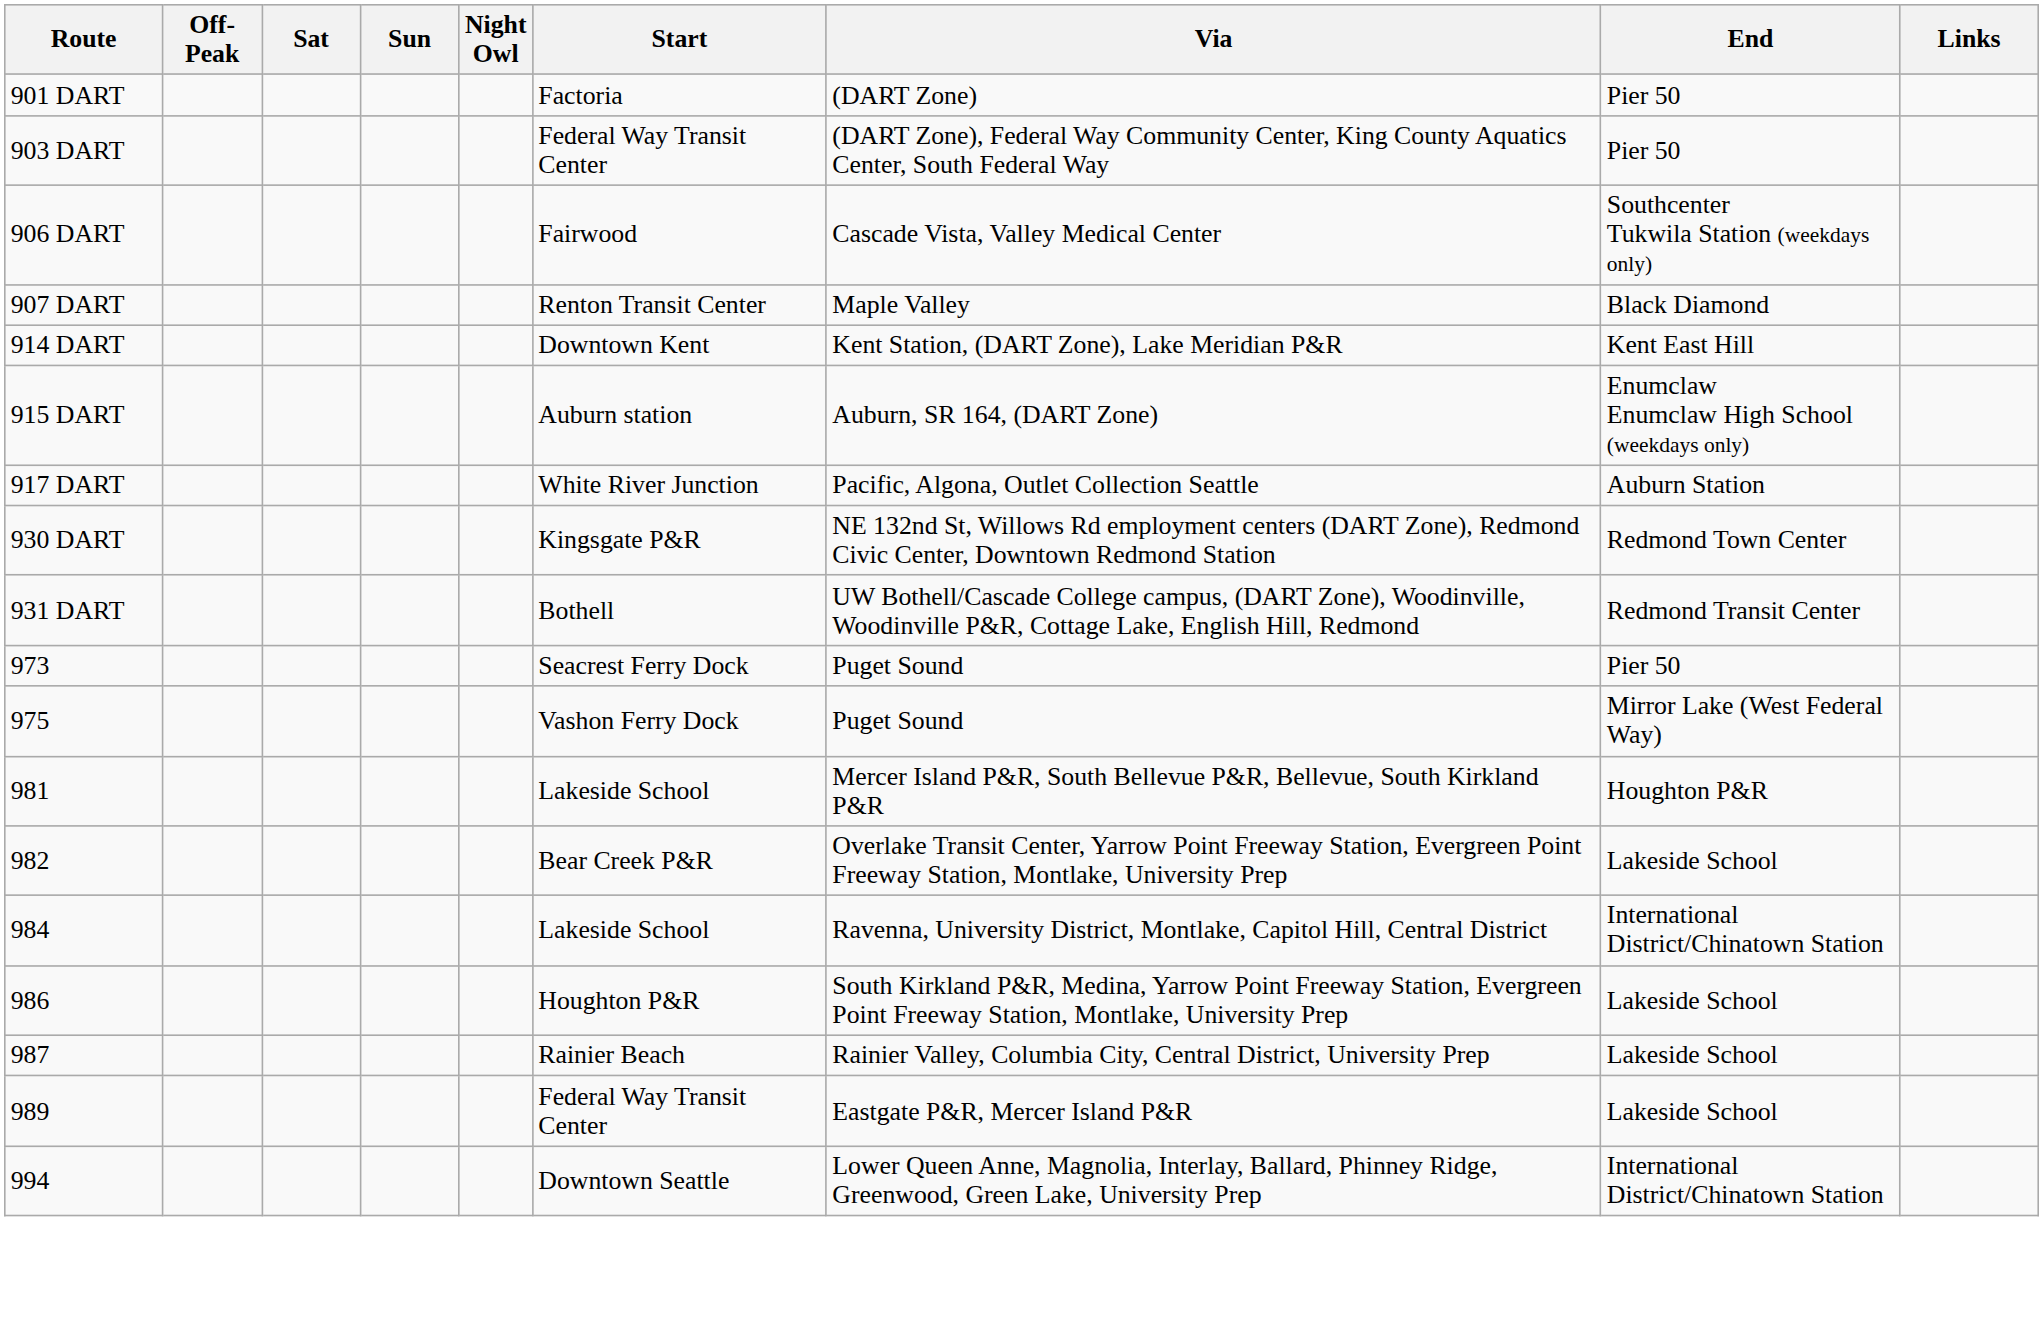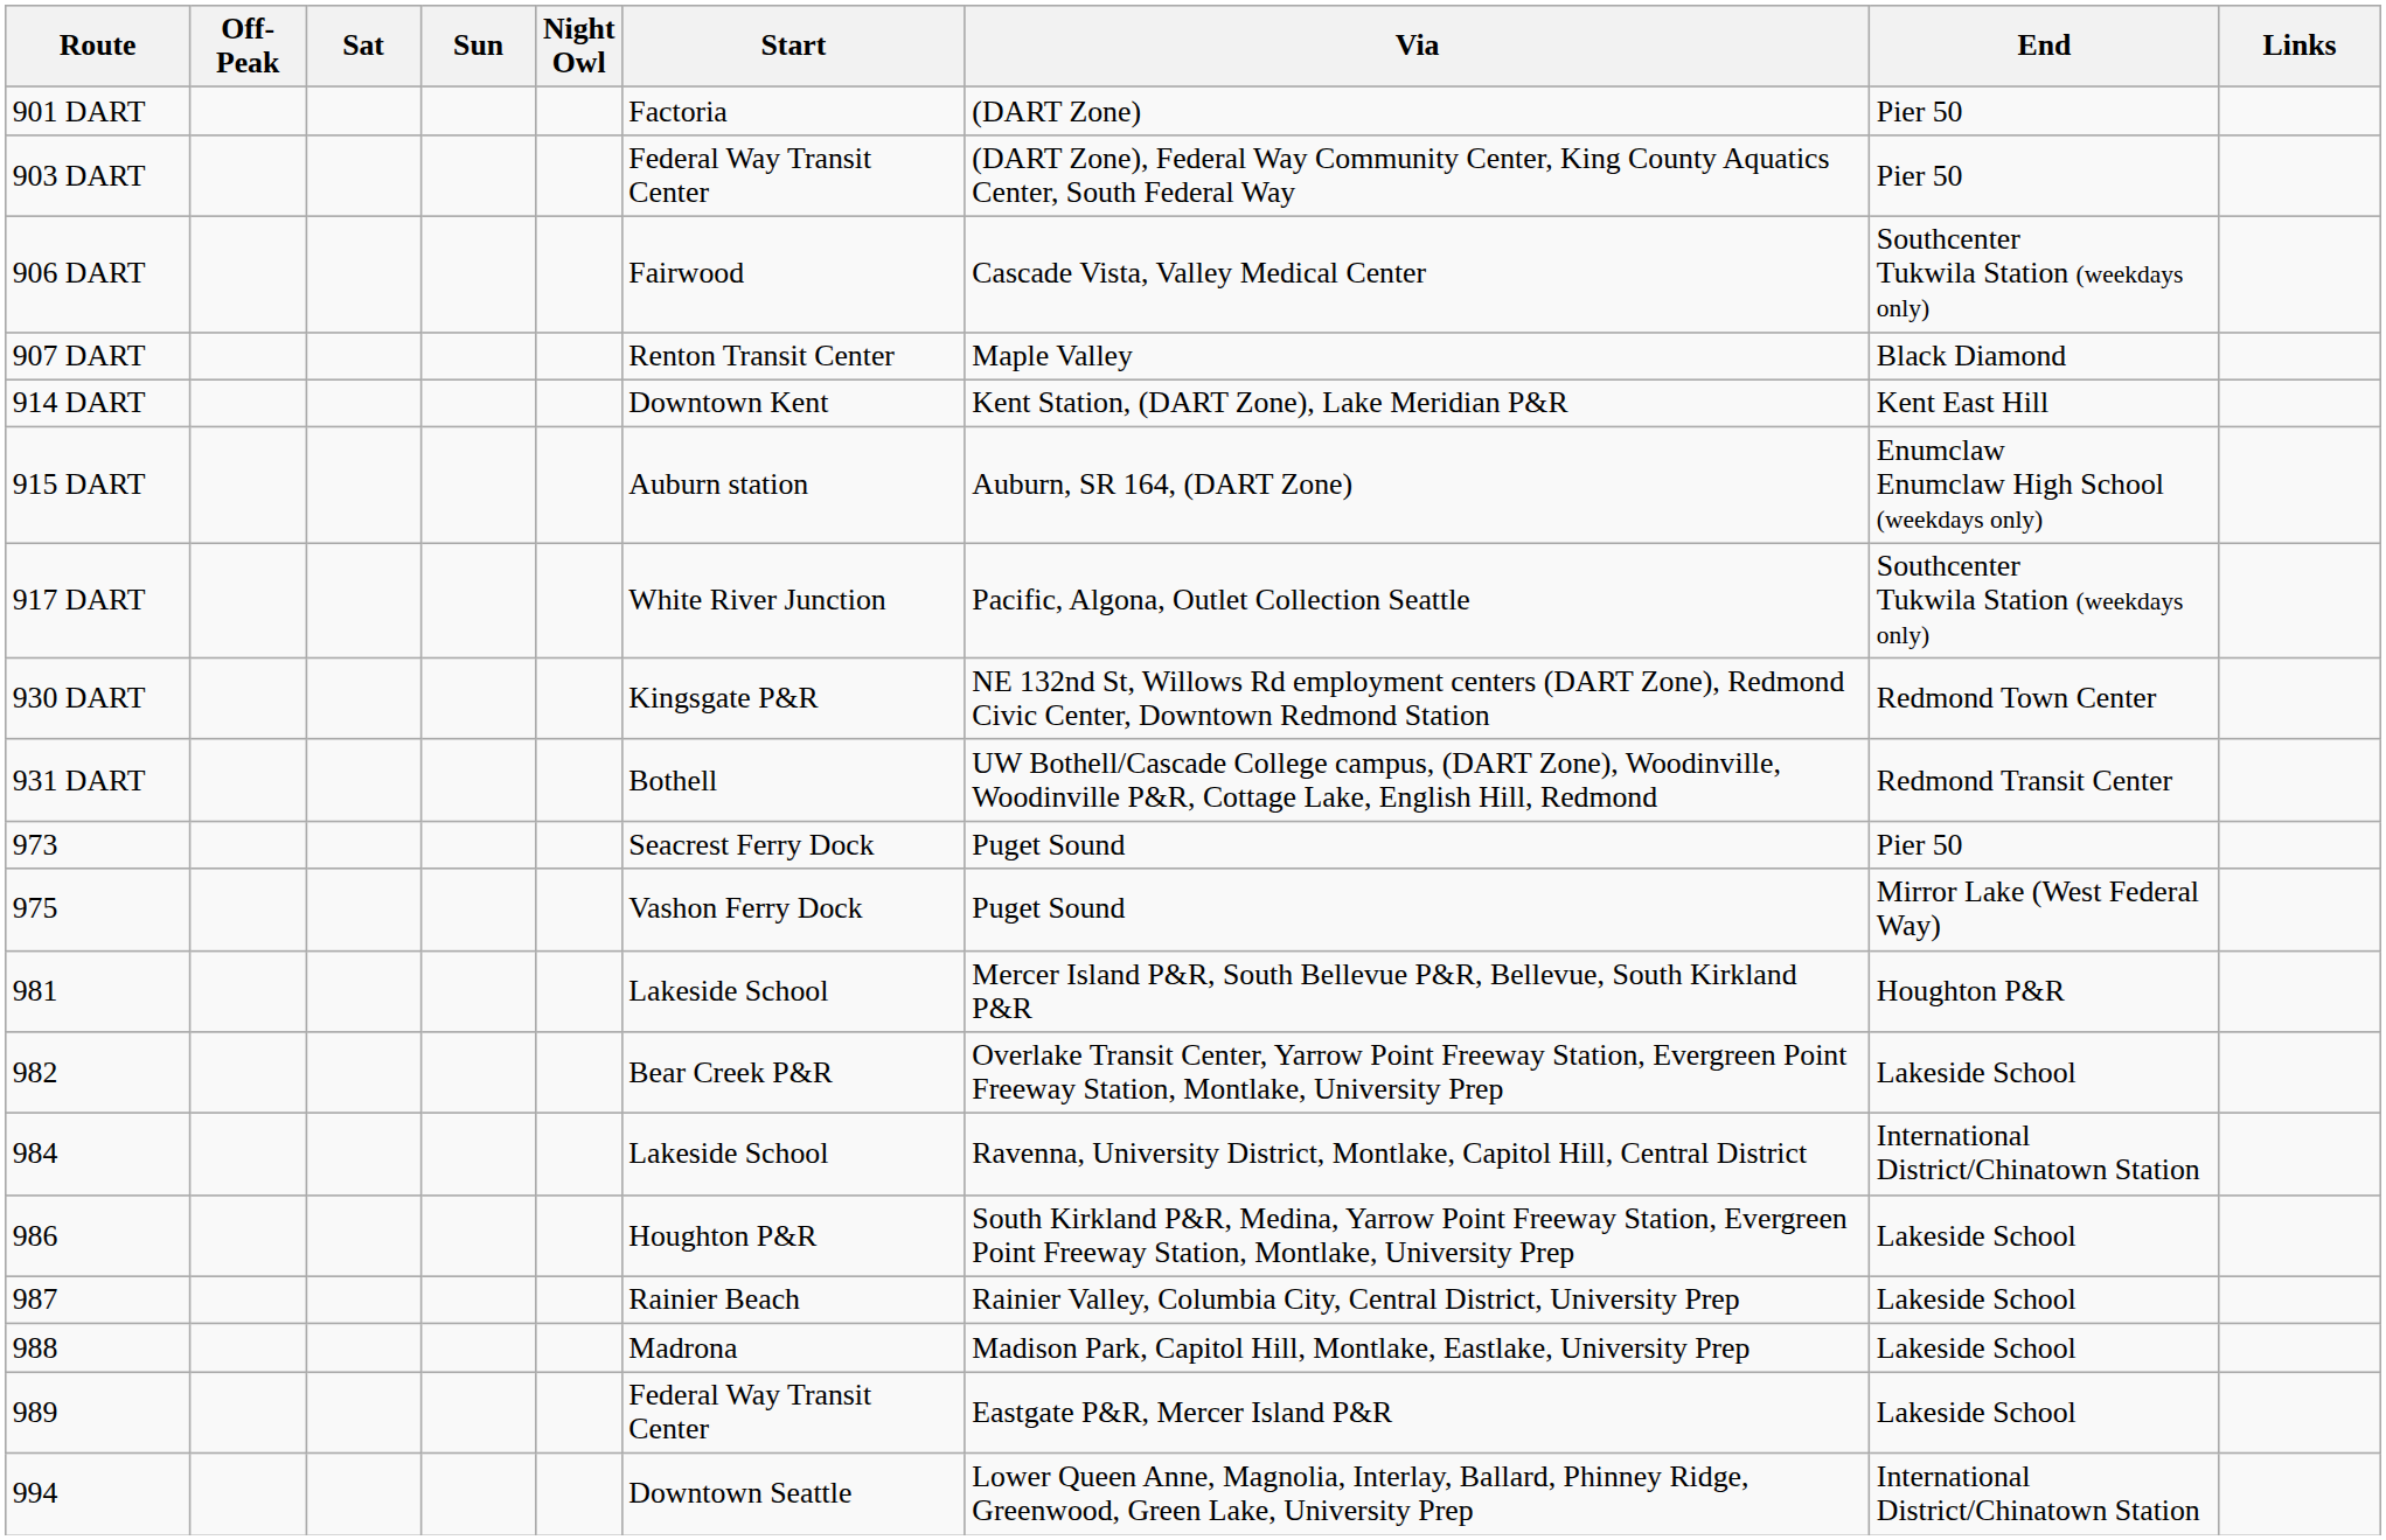 <table class="sortable wikitable" width=100%>
 <tr>
 <th width=8%><strong>Route</strong></th>
 <th width=5%><strong>Off-Peak</strong></th>
 <th width=5%><strong>Sat</strong></th>
 <th width=5%><strong>Sun</strong></th>
 <th>Night Owl</th>
 <th width=15%><strong>Start</strong></th>
 <th width=40%><strong>Via</strong></th>
 <th width=15%><strong>End</strong></th>
 <th width=7%><strong>Links</strong></th>
 </tr>
 <tr>
 <td>901 DART</td>
 <td></td>
 <td></td>
 <td></td>
 <td></td>
 <td>Factoria</td>
 <td>(DART Zone)</td>
 <td>Pier 50</td>
 <td><br></td>
 </tr>
 <tr>
 <td>903 DART</td>
 <td></td>
 <td></td>
 <td></td>
 <td></td>
 <td>Federal Way Transit Center</td>
 <td>(DART Zone), Federal Way Community Center, King County Aquatics Center, South Federal Way</td>
 <td>Pier 50</td>
 <td><br></td>
 </tr>
 <tr>
 <td>906 DART</td>
 <td></td>
 <td></td>
 <td></td>
 <td></td>
 <td>Fairwood</td>
 <td>Cascade Vista, Valley Medical Center</td>
 <td>Southcenter<br>Tukwila Station <small>(weekdays only)</small></td>
 <td><br></td>
 </tr>
 <tr>
 <td>907 DART</td>
 <td></td>
 <td></td>
 <td></td>
 <td></td>
 <td>Renton Transit Center</td>
 <td>Maple Valley</td>
 <td>Black Diamond</td>
 <td><br></td>
 </tr>
 <tr>
 <td>914 DART</td>
 <td></td>
 <td></td>
 <td></td>
 <td></td>
 <td>Downtown Kent</td>
 <td>Kent Station, (DART Zone), Lake Meridian P&R</td>
 <td>Kent East Hill</td>
 <td><br></td>
 </tr>
 <tr>
 <td>915 DART</td>
 <td></td>
 <td></td>
 <td></td>
 <td></td>
 <td>Auburn station</td>
 <td>Auburn, SR 164, (DART Zone)</td>
 <td>Enumclaw<br>Enumclaw High School <small>(weekdays only)</small></td>
 <td><br></td>
 </tr>
 <tr>
 <td>917 DART</td>
 <td></td>
 <td></td>
 <td></td>
 <td></td>
 <td>White River Junction</td>
 <td>Pacific, Algona, Outlet Collection Seattle</td>
-<td>Auburn Station</td>
+<td>Southcenter<br>Tukwila Station <small>(weekdays only)</small></td>
 <td><br></td>
 </tr>
 <tr>
 <td>930 DART</td>
 <td></td>
 <td></td>
 <td></td>
 <td></td>
 <td>Kingsgate P&R</td>
 <td>NE 132nd St, Willows Rd employment centers (DART Zone), Redmond Civic Center, Downtown Redmond Station</td>
 <td>Redmond Town Center</td>
 <td><br></td>
 </tr>
 <tr>
 <td>931 DART</td>
 <td></td>
 <td></td>
 <td></td>
 <td></td>
 <td>Bothell</td>
 <td>UW Bothell/Cascade College campus, (DART Zone), Woodinville, Woodinville P&R, Cottage Lake, English Hill, Redmond</td>
 <td>Redmond Transit Center</td>
 <td><br></td>
 </tr>
 <tr>
 <td>973</td>
 <td></td>
 <td></td>
 <td></td>
 <td></td>
 <td>Seacrest Ferry Dock</td>
 <td>Puget Sound</td>
 <td>Pier 50</td>
 <td></td>
 </tr>
 <tr>
 <td>975</td>
 <td></td>
 <td></td>
 <td></td>
 <td></td>
 <td>Vashon Ferry Dock</td>
 <td>Puget Sound</td>
 <td>Mirror Lake (West Federal Way)</td>
 <td></td>
 </tr>
 <tr>
 <td>981</td>
 <td></td>
 <td></td>
 <td></td>
 <td></td>
 <td>Lakeside School</td>
 <td>Mercer Island P&R, South Bellevue P&R, Bellevue, South Kirkland P&R</td>
 <td>Houghton P&R</td>
 <td><br></td>
 </tr>
 <tr>
 <td>982</td>
 <td></td>
 <td></td>
 <td></td>
 <td></td>
 <td>Bear Creek P&R</td>
 <td>Overlake Transit Center, Yarrow Point Freeway Station, Evergreen Point Freeway Station, Montlake, University Prep</td>
 <td>Lakeside School</td>
 <td><br></td>
 </tr>
 <tr>
 <td>984</td>
 <td></td>
 <td></td>
 <td></td>
 <td></td>
 <td>Lakeside School</td>
 <td>Ravenna, University District, Montlake, Capitol Hill, Central District</td>
 <td>International District/Chinatown Station</td>
 <td><br></td>
 </tr>
 <tr>
 <td>986</td>
 <td></td>
 <td></td>
 <td></td>
 <td></td>
 <td>Houghton P&R</td>
 <td>South Kirkland P&R, Medina, Yarrow Point Freeway Station, Evergreen Point Freeway Station, Montlake, University Prep</td>
 <td>Lakeside School</td>
 <td><br></td>
 </tr>
 <tr>
 <td>987</td>
 <td></td>
 <td></td>
 <td></td>
 <td></td>
 <td>Rainier Beach</td>
 <td>Rainier Valley, Columbia City, Central District, University Prep</td>
 <td>Lakeside School</td>
 <td><br></td>
 </tr>
 <tr>
+<td>988</td>
+<td></td>
+<td></td>
+<td></td>
+<td></td>
+<td>Madrona</td>
+<td>Madison Park, Capitol Hill, Montlake, Eastlake, University Prep</td>
+<td>Lakeside School</td>
+<td><br></td>
+</tr>
+<tr>
 <td>989</td>
 <td></td>
 <td></td>
 <td></td>
 <td></td>
 <td>Federal Way Transit Center</td>
 <td>Eastgate P&R, Mercer Island P&R</td>
 <td>Lakeside School</td>
 <td><br></td>
 </tr>
 <tr>
 <td>994</td>
 <td></td>
 <td></td>
 <td></td>
 <td></td>
 <td>Downtown Seattle</td>
 <td>Lower Queen Anne, Magnolia, Interlay, Ballard, Phinney Ridge, Greenwood, Green Lake, University Prep</td>
 <td>International District/Chinatown Station</td>
 <td><br></td>
 </tr>
 </table>
